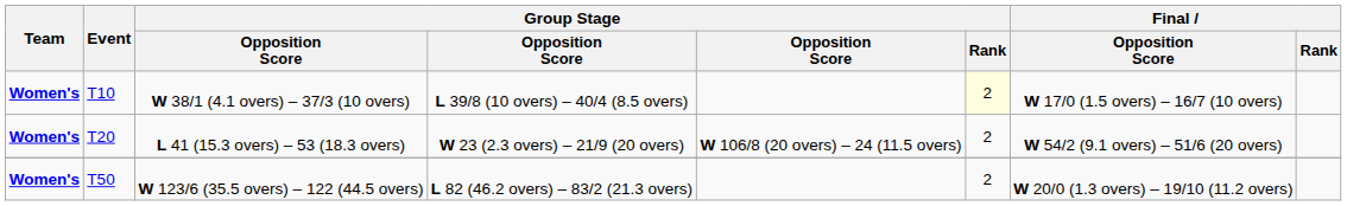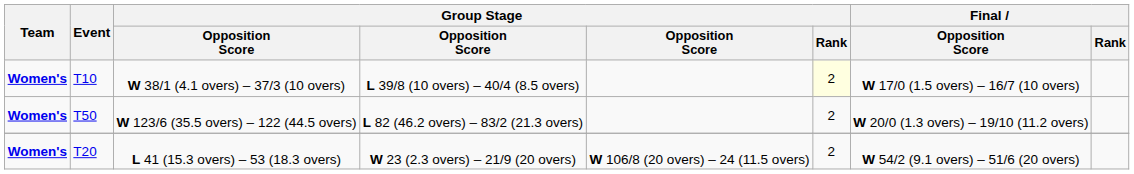 <table class="wikitable" style="font-size:90%">
 <tr>
 <th rowspan=2>Team</th>
 <th rowspan=2>Event</th>
 <th colspan=4>Group Stage</th>
 <th colspan=2>Final / </th>
 </tr>
 <tr style="font-size:95%">
 <th>Opposition<br>Score</th>
 <th>Opposition<br>Score</th>
 <th>Opposition<br>Score</th>
 <th>Rank</th>
 <th>Opposition<br>Score</th>
 <th>Rank</th>
 </tr>
 <tr align=center>
 <td align=left><strong><a href='#'>Women's</a></strong></td>
 <td align=left><a href='#'>T10</a></td>
 <td><br><strong>W</strong> 38/1 (4.1 overs) – 37/3 (10 overs)</td>
 <td><br><strong>L</strong> 39/8 (10 overs) – 40/4 (8.5 overs)</td>
 <td></td>
 <td style="background: lightyellow;">2<br><strong></strong></td>
 <td><br><strong>W</strong> 17/0 (1.5 overs) – 16/7 (10 overs)</td>
 <td></td>
 </tr>
 <tr align=center>
 <td align=left><strong><a href='#'>Women's</a></strong></td>
+<td align=left><a href='#'>T50</a></td>
+<td><br><strong>W</strong> 123/6 (35.5 overs) – 122 (44.5 overs)</td>
+<td><br><strong>L</strong> 82 (46.2 overs) – 83/2 (21.3 overs)</td>
+<td></td>
+<td>2<br><strong></strong></td>
+<td><br><strong>W</strong> 20/0 (1.3 overs) – 19/10 (11.2 overs)</td>
+<td></td>
+</tr>
+<tr>
+</tr>
+<tr align=center>
+<td align=left><strong><a href='#'>Women's</a></strong></td>
 <td align=left><a href='#'>T20</a></td>
 <td><br><strong>L</strong>  41 (15.3 overs) – 53 (18.3 overs)</td>
 <td><br><strong>W</strong> 23 (2.3 overs) – 21/9 (20 overs)</td>
 <td><br><strong>W</strong> 106/8 (20 overs) – 24 (11.5 overs)</td>
 <td>2<br><strong></strong></td>
 <td><br><strong>W</strong> 54/2 (9.1 overs) – 51/6 (20 overs)</td>
 <td></td>
 </tr>
-<tr>
-</tr>
-<tr align=center>
-<td align=left><strong><a href='#'>Women's</a></strong></td>
-<td align=left><a href='#'>T50</a></td>
-<td><br><strong>W</strong> 123/6 (35.5 overs) – 122 (44.5 overs)</td>
-<td><br><strong>L</strong> 82 (46.2 overs) – 83/2 (21.3 overs)</td>
-<td></td>
-<td>2<br><strong></strong></td>
-<td><br><strong>W</strong> 20/0 (1.3 overs) – 19/10 (11.2 overs)</td>
-<td></td>
-</tr>
 </table>
